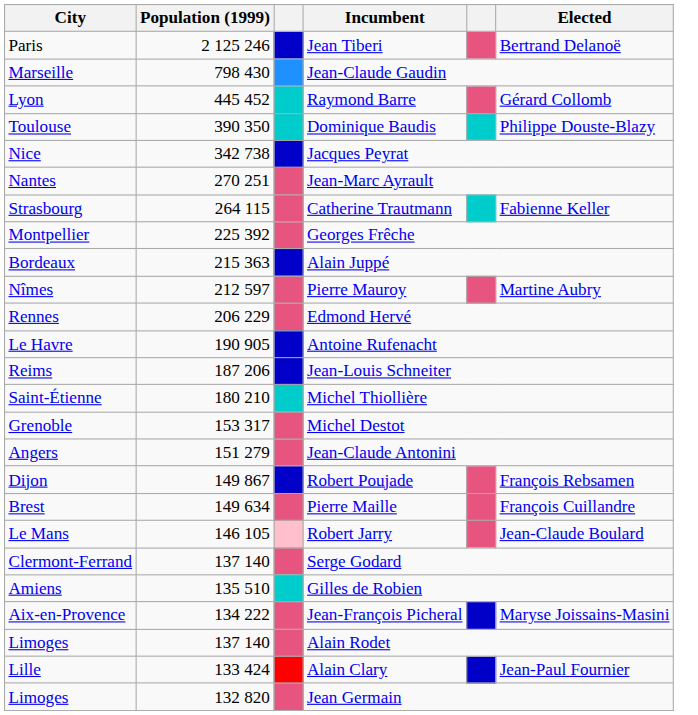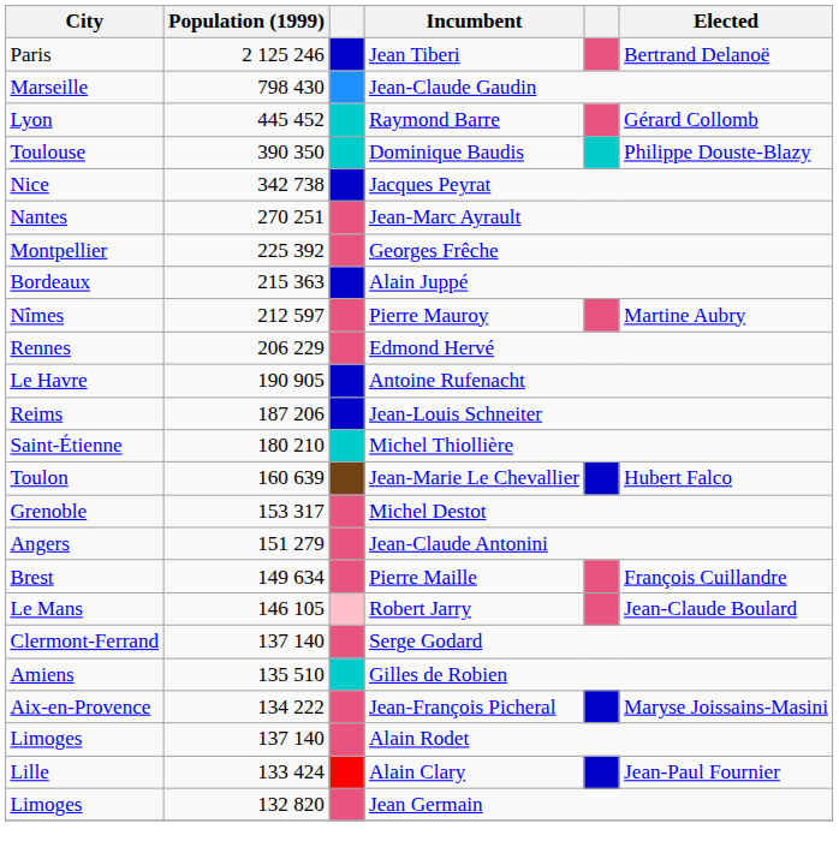 <table class="wikitable">
 <tr>
 <th>City</th>
 <th>Population (1999)</th>
 <th width=20px></th>
 <th>Incumbent</th>
 <th width=20px></th>
 <th>Elected</th>
 </tr>
 <tr>
 <td>Paris</td>
 <td align=right>2 125 246</td>
 <td bgcolor="#0000C8"></td>
 <td><a href='#'>Jean Tiberi</a></td>
 <td bgcolor="#E75480"></td>
 <td><a href='#'>Bertrand Delanoë</a></td>
 </tr>
 <tr>
 <td><a href='#'>Marseille</a></td>
 <td align=right>798 430</td>
 <td bgcolor="#1E90FF"></td>
 <td colspan=3><a href='#'>Jean-Claude Gaudin</a></td>
 </tr>
 <tr>
 <td><a href='#'>Lyon</a></td>
 <td align=right>445 452</td>
 <td bgcolor="#00CCCC"></td>
 <td><a href='#'>Raymond Barre</a></td>
 <td bgcolor="#E75480"></td>
 <td><a href='#'>Gérard Collomb</a></td>
 </tr>
 <tr>
 <td><a href='#'>Toulouse</a></td>
 <td align=right>390 350</td>
 <td bgcolor="#00CCCC"></td>
 <td><a href='#'>Dominique Baudis</a></td>
 <td bgcolor="#00CCCC"></td>
 <td><a href='#'>Philippe Douste-Blazy</a></td>
 </tr>
 <tr>
 <td><a href='#'>Nice</a></td>
 <td align=right>342 738</td>
 <td bgcolor="#0000C8"></td>
 <td colspan=3><a href='#'>Jacques Peyrat</a></td>
 </tr>
 <tr>
 <td><a href='#'>Nantes</a></td>
 <td align=right>270 251</td>
 <td bgcolor="#E75480"></td>
 <td colspan=3><a href='#'>Jean-Marc Ayrault</a></td>
 </tr>
 <tr>
-<td><a href='#'>Strasbourg</a></td>
-<td align=right>264 115</td>
-<td bgcolor="#E75480"></td>
-<td><a href='#'>Catherine Trautmann</a></td>
-<td bgcolor="#00CCCC"></td>
-<td><a href='#'>Fabienne Keller</a></td>
-</tr>
-<tr>
 <td><a href='#'>Montpellier</a></td>
 <td align=right>225 392</td>
 <td bgcolor="#E75480"></td>
 <td colspan=3><a href='#'>Georges Frêche</a></td>
 </tr>
 <tr>
 <td><a href='#'>Bordeaux</a></td>
 <td align=right>215 363</td>
 <td bgcolor="#0000C8"></td>
 <td colspan=3><a href='#'>Alain Juppé</a></td>
 </tr>
 <tr>
 <td><a href='#'>Nîmes</a></td>
 <td align=right>212 597</td>
 <td bgcolor="#E75480"></td>
 <td><a href='#'>Pierre Mauroy</a></td>
 <td bgcolor="#E75480"></td>
 <td><a href='#'>Martine Aubry</a></td>
 </tr>
 <tr>
 <td><a href='#'>Rennes</a></td>
 <td align=right>206 229</td>
 <td bgcolor="#E75480"></td>
 <td colspan=3><a href='#'>Edmond Hervé</a></td>
 </tr>
 <tr>
 <td><a href='#'>Le Havre</a></td>
 <td align=right>190 905</td>
 <td bgcolor="#0000C8"></td>
 <td colspan=3><a href='#'>Antoine Rufenacht</a></td>
 </tr>
 <tr>
 <td><a href='#'>Reims</a></td>
 <td align=right>187 206</td>
 <td bgcolor="#0000C8"></td>
 <td colspan=3><a href='#'>Jean-Louis Schneiter</a></td>
 </tr>
 <tr>
 <td><a href='#'>Saint-Étienne</a></td>
 <td align=right>180 210</td>
 <td bgcolor="#00CCCC"></td>
 <td colspan=3><a href='#'>Michel Thiollière</a></td>
 </tr>
 <tr>
+<td><a href='#'>Toulon</a></td>
+<td align=right>160 639</td>
+<td bgcolor="#704214"></td>
+<td><a href='#'>Jean-Marie Le Chevallier</a></td>
+<td bgcolor="#0000C8"></td>
+<td><a href='#'>Hubert Falco</a></td>
+</tr>
+<tr>
 <td><a href='#'>Grenoble</a></td>
 <td align=right>153 317</td>
 <td bgcolor="#E75480"></td>
 <td colspan=3><a href='#'>Michel Destot</a></td>
 </tr>
 <tr>
 <td><a href='#'>Angers</a></td>
 <td align=right>151 279</td>
 <td bgcolor="#E75480"></td>
 <td colspan=3><a href='#'>Jean-Claude Antonini</a></td>
-</tr>
-<tr>
-<td><a href='#'>Dijon</a></td>
-<td align=right>149 867</td>
-<td bgcolor="#0000C8"></td>
-<td><a href='#'>Robert Poujade</a></td>
-<td bgcolor="#E75480"></td>
-<td><a href='#'>François Rebsamen</a></td>
 </tr>
 <tr>
 <td><a href='#'>Brest</a></td>
 <td align=right>149 634</td>
 <td bgcolor="#E75480"></td>
 <td><a href='#'>Pierre Maille</a></td>
 <td bgcolor="#E75480"></td>
 <td><a href='#'>François Cuillandre</a></td>
 </tr>
 <tr>
 <td><a href='#'>Le Mans</a></td>
 <td align=right>146 105</td>
 <td bgcolor="pink"></td>
 <td><a href='#'>Robert Jarry</a></td>
 <td bgcolor="#E75480"></td>
 <td><a href='#'>Jean-Claude Boulard</a></td>
 </tr>
 <tr>
 <td><a href='#'>Clermont-Ferrand</a></td>
 <td align=right>137 140</td>
 <td bgcolor="#E75480"></td>
 <td colspan=3><a href='#'>Serge Godard</a></td>
 </tr>
 <tr>
 <td><a href='#'>Amiens</a></td>
 <td align=right>135 510</td>
 <td bgcolor="#00CCCC"></td>
 <td colspan=3><a href='#'>Gilles de Robien</a></td>
 </tr>
 <tr>
 <td><a href='#'>Aix-en-Provence</a></td>
 <td align=right>134 222</td>
 <td bgcolor="#E75480"></td>
 <td><a href='#'>Jean-François Picheral</a></td>
 <td bgcolor="#0000C8"></td>
 <td><a href='#'>Maryse Joissains-Masini</a></td>
 </tr>
 <tr>
 <td><a href='#'>Limoges</a></td>
 <td align=right>137 140</td>
 <td bgcolor="#E75480"></td>
 <td colspan=3><a href='#'>Alain Rodet</a></td>
 </tr>
 <tr>
 <td><a href='#'>Lille</a></td>
 <td align=right>133 424</td>
 <td bgcolor="red"></td>
 <td><a href='#'>Alain Clary</a></td>
 <td bgcolor="#0000C8"></td>
 <td><a href='#'>Jean-Paul Fournier</a></td>
 </tr>
 <tr>
 <td><a href='#'>Limoges</a></td>
 <td align=right>132 820</td>
 <td bgcolor="#E75480"></td>
 <td colspan=3><a href='#'>Jean Germain</a></td>
 </tr>
 <tr>
 </tr>
 </table>
